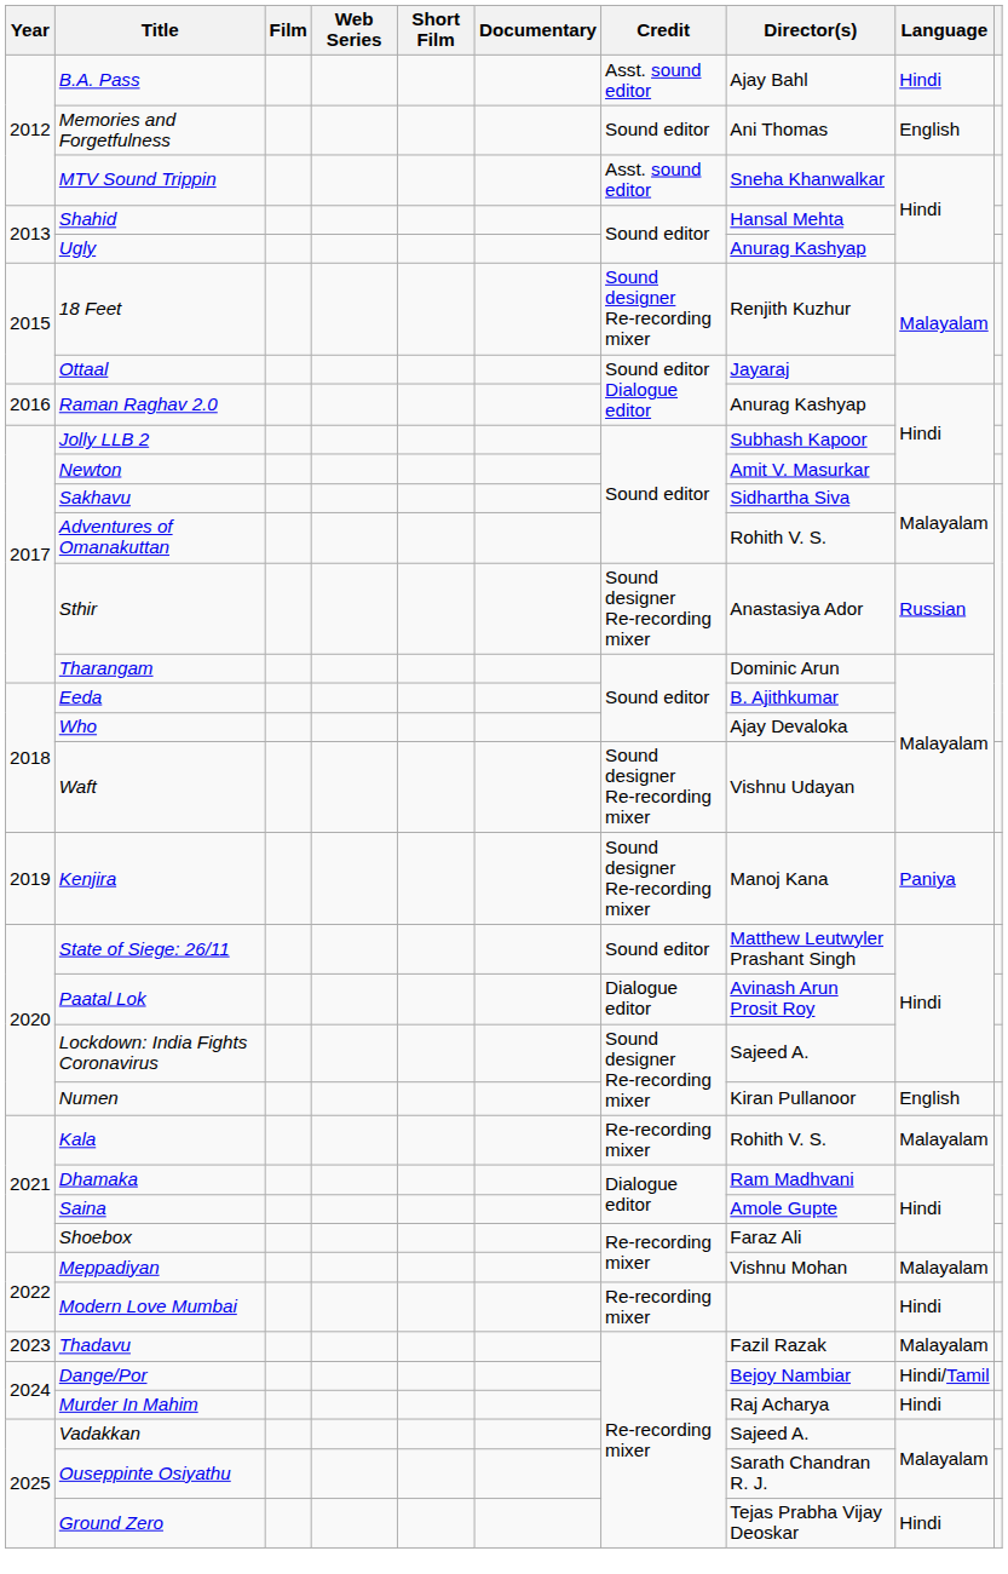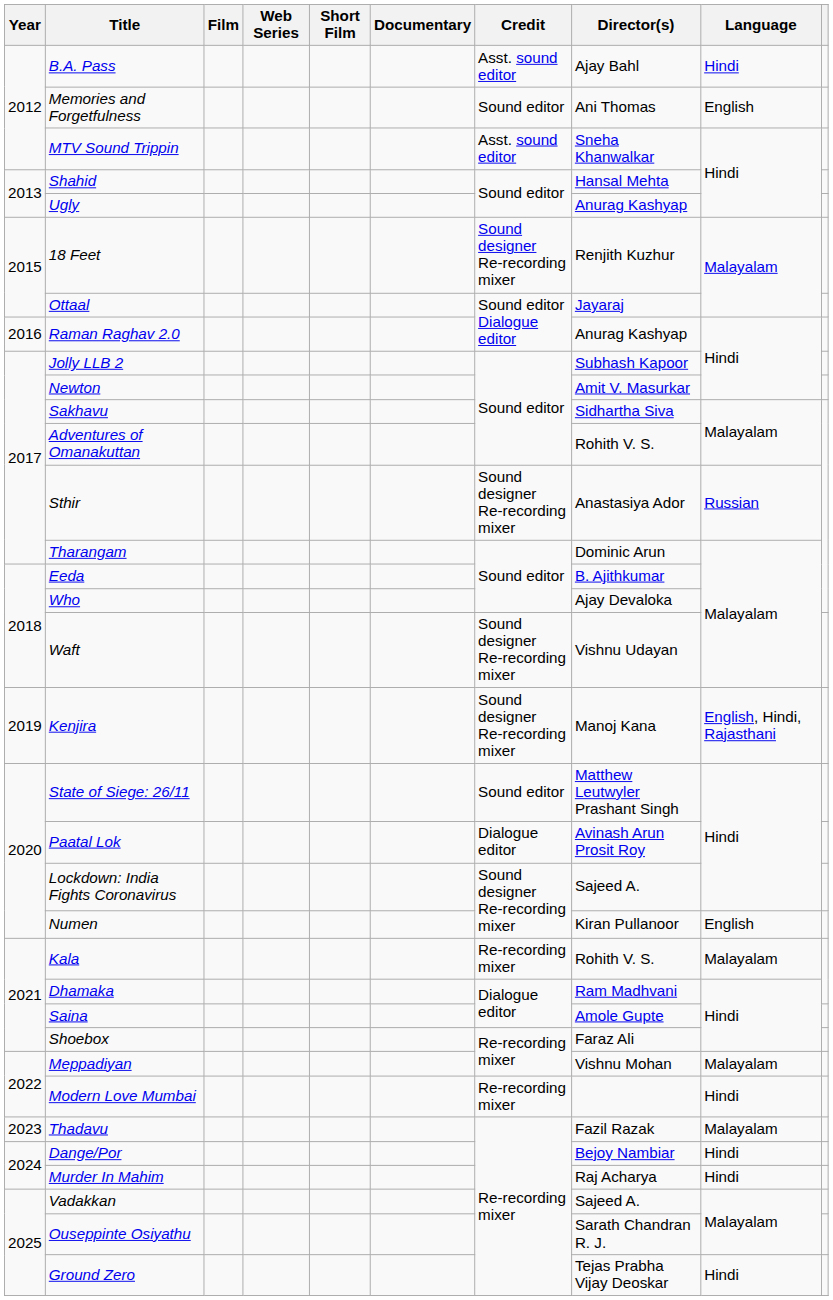 <table class="wikitable" border="2">
 <tr>
 <th>Year</th>
 <th>Title</th>
 <th>Film</th>
 <th>Web Series</th>
 <th>Short Film</th>
 <th>Documentary</th>
 <th>Credit</th>
 <th>Director(s)</th>
 <th>Language</th>
 <th></th>
 </tr>
 <tr>
 <td rowspan="3">2012</td>
 <td><em><a href='#'>B.A. Pass</a></em></td>
 <td></td>
 <td></td>
 <td></td>
 <td></td>
 <td>Asst. <a href='#'>sound editor</a></td>
 <td>Ajay Bahl</td>
 <td><a href='#'>Hindi</a></td>
 <td></td>
 </tr>
 <tr>
 <td><em>Memories and Forgetfulness</em></td>
 <td></td>
 <td></td>
 <td></td>
 <td></td>
 <td>Sound editor</td>
 <td>Ani Thomas</td>
 <td>English</td>
 <td></td>
 </tr>
 <tr>
 <td><em><a href='#'>MTV Sound Trippin</a></em></td>
 <td></td>
 <td></td>
 <td></td>
 <td></td>
 <td>Asst. <a href='#'>sound editor</a></td>
 <td><a href='#'>Sneha Khanwalkar</a></td>
 <td rowspan="3">Hindi</td>
 <td></td>
 </tr>
 <tr>
 <td rowspan="2">2013</td>
 <td><em><a href='#'>Shahid</a></em></td>
 <td></td>
 <td></td>
 <td></td>
 <td></td>
 <td rowspan="2">Sound editor</td>
 <td><a href='#'>Hansal Mehta</a></td>
 <td></td>
 </tr>
 <tr>
 <td><em><a href='#'>Ugly</a></em></td>
 <td></td>
 <td></td>
 <td></td>
 <td></td>
 <td><a href='#'>Anurag Kashyap</a></td>
 <td></td>
 </tr>
 <tr>
 <td rowspan="2">2015</td>
 <td><em>18 Feet</em></td>
 <td></td>
 <td></td>
 <td></td>
 <td></td>
 <td><a href='#'>Sound designer</a><br>Re-recording mixer</td>
 <td>Renjith Kuzhur</td>
 <td rowspan="2"><a href='#'>Malayalam</a></td>
 <td></td>
 </tr>
 <tr>
 <td><em><a href='#'>Ottaal</a></em></td>
 <td></td>
 <td></td>
 <td></td>
 <td></td>
 <td rowspan="2">Sound editor<br><a href='#'>Dialogue editor</a></td>
 <td><a href='#'>Jayaraj</a></td>
 <td></td>
 </tr>
 <tr>
 <td>2016</td>
 <td><em><a href='#'>Raman Raghav 2.0</a></em></td>
 <td></td>
 <td></td>
 <td></td>
 <td></td>
 <td>Anurag Kashyap</td>
 <td rowspan="3">Hindi</td>
 <td></td>
 </tr>
 <tr>
 <td rowspan="6">2017</td>
 <td><em><a href='#'>Jolly LLB 2</a></em></td>
 <td></td>
 <td></td>
 <td></td>
 <td></td>
 <td rowspan="4">Sound editor</td>
 <td><a href='#'>Subhash Kapoor</a></td>
 <td></td>
 </tr>
 <tr>
 <td><em><a href='#'>Newton</a></em></td>
 <td></td>
 <td></td>
 <td></td>
 <td></td>
 <td><a href='#'>Amit V. Masurkar</a></td>
 <td></td>
 </tr>
 <tr>
 <td><em><a href='#'>Sakhavu</a></em></td>
 <td></td>
 <td></td>
 <td></td>
 <td></td>
 <td><a href='#'>Sidhartha Siva</a></td>
 <td rowspan="2">Malayalam</td>
 <td rowspan="6"></td>
 </tr>
 <tr>
 <td><em><a href='#'>Adventures of Omanakuttan</a></em></td>
 <td></td>
 <td></td>
 <td></td>
 <td></td>
 <td>Rohith V. S.</td>
 </tr>
 <tr>
 <td><em>Sthir</em></td>
 <td></td>
 <td></td>
 <td></td>
 <td></td>
 <td>Sound designer<br>Re-recording mixer</td>
 <td>Anastasiya Ador</td>
 <td><a href='#'>Russian</a></td>
 </tr>
 <tr>
 <td><em><a href='#'>Tharangam</a></em></td>
 <td></td>
 <td></td>
 <td></td>
 <td></td>
 <td rowspan="3">Sound editor</td>
 <td>Dominic Arun</td>
 <td rowspan="4">Malayalam</td>
 </tr>
 <tr>
 <td rowspan="3">2018</td>
 <td><em><a href='#'>Eeda</a></em></td>
 <td></td>
 <td></td>
 <td></td>
 <td></td>
 <td><a href='#'>B. Ajithkumar</a></td>
 </tr>
 <tr>
 <td><em><a href='#'>Who</a></em></td>
 <td></td>
 <td></td>
 <td></td>
 <td></td>
 <td>Ajay Devaloka</td>
 </tr>
 <tr>
 <td><em>Waft</em></td>
 <td></td>
 <td></td>
 <td></td>
 <td></td>
 <td>Sound designer<br>Re-recording mixer</td>
 <td>Vishnu Udayan</td>
 <td></td>
 </tr>
 <tr>
 <td>2019</td>
 <td><em><a href='#'>Kenjira</a></em></td>
 <td></td>
 <td></td>
 <td></td>
 <td></td>
 <td>Sound designer<br>Re-recording mixer</td>
 <td>Manoj Kana</td>
-<td><a href='#'>Paniya</a></td>
+<td><a href='#'>English</a>, Hindi, <a href='#'>Rajasthani</a></td>
 <td></td>
 </tr>
 <tr>
 <td rowspan="4">2020</td>
 <td><em><a href='#'>State of Siege: 26/11</a></em></td>
 <td></td>
 <td></td>
 <td></td>
 <td></td>
 <td>Sound editor</td>
 <td><a href='#'>Matthew Leutwyler</a><br>Prashant Singh</td>
 <td rowspan="3">Hindi</td>
 <td></td>
 </tr>
 <tr>
 <td><em><a href='#'>Paatal Lok</a></em></td>
 <td></td>
 <td></td>
 <td></td>
 <td></td>
 <td>Dialogue editor</td>
 <td><a href='#'>Avinash Arun</a><br><a href='#'>Prosit Roy</a></td>
 <td></td>
 </tr>
 <tr>
 <td><em>Lockdown: India Fights Coronavirus</em></td>
 <td></td>
 <td></td>
 <td></td>
 <td></td>
 <td rowspan="2">Sound designer<br>Re-recording mixer</td>
 <td>Sajeed A.</td>
 <td></td>
 </tr>
 <tr>
 <td><em>Numen</em></td>
 <td></td>
 <td></td>
 <td></td>
 <td></td>
 <td>Kiran Pullanoor</td>
 <td>English</td>
 <td></td>
 </tr>
 <tr>
 <td rowspan="4">2021</td>
 <td><em><a href='#'>Kala</a></em></td>
 <td></td>
 <td></td>
 <td></td>
 <td></td>
 <td>Re-recording mixer</td>
 <td>Rohith V. S.</td>
 <td>Malayalam</td>
 <td rowspan="2"></td>
 </tr>
 <tr>
 <td><em><a href='#'>Dhamaka</a></em></td>
 <td></td>
 <td></td>
 <td></td>
 <td></td>
 <td rowspan="2">Dialogue editor</td>
 <td><a href='#'>Ram Madhvani</a></td>
 <td rowspan="3">Hindi</td>
 </tr>
 <tr>
 <td><em><a href='#'>Saina</a></em></td>
 <td></td>
 <td></td>
 <td></td>
 <td></td>
 <td><a href='#'>Amole Gupte</a></td>
 <td></td>
 </tr>
 <tr>
 <td><em>Shoebox</em></td>
 <td></td>
 <td></td>
 <td></td>
 <td></td>
 <td rowspan="2">Re-recording mixer</td>
 <td>Faraz Ali</td>
 <td></td>
 </tr>
 <tr>
 <td rowspan="2">2022</td>
 <td><em><a href='#'>Meppadiyan</a></em></td>
 <td></td>
 <td></td>
 <td></td>
 <td></td>
 <td>Vishnu Mohan</td>
 <td>Malayalam</td>
 <td></td>
 </tr>
 <tr>
 <td><em><a href='#'>Modern Love Mumbai</a></em></td>
 <td></td>
 <td></td>
 <td></td>
 <td></td>
 <td>Re-recording mixer</td>
 <td></td>
 <td>Hindi</td>
 <td></td>
 </tr>
 <tr>
 <td>2023</td>
 <td><em><a href='#'>Thadavu</a></em></td>
 <td></td>
 <td></td>
 <td></td>
 <td></td>
 <td rowspan="6">Re-recording mixer</td>
 <td>Fazil Razak</td>
 <td>Malayalam</td>
 <td></td>
 </tr>
 <tr>
 <td rowspan="2">2024</td>
 <td><em><a href='#'>Dange/Por</a></em></td>
 <td></td>
 <td></td>
 <td></td>
 <td></td>
 <td><a href='#'>Bejoy Nambiar</a></td>
-<td>Hindi/<a href='#'>Tamil</a></td>
+<td>Hindi</td>
 <td></td>
 </tr>
 <tr>
 <td><em><a href='#'>Murder In Mahim</a></em></td>
 <td></td>
 <td></td>
 <td></td>
 <td></td>
 <td>Raj Acharya</td>
 <td>Hindi</td>
 <td></td>
 </tr>
 <tr>
 <td rowspan="3">2025</td>
 <td><em>Vadakkan</em></td>
 <td></td>
 <td></td>
 <td></td>
 <td></td>
 <td>Sajeed A.</td>
 <td rowspan="2">Malayalam</td>
 <td></td>
 </tr>
 <tr>
 <td><em><a href='#'>Ouseppinte Osiyathu</a></em></td>
 <td></td>
 <td></td>
 <td></td>
 <td></td>
 <td>Sarath Chandran R. J.</td>
 <td></td>
 </tr>
 <tr>
 <td><em><a href='#'>Ground Zero</a></em></td>
 <td></td>
 <td></td>
 <td></td>
 <td></td>
 <td>Tejas Prabha Vijay Deoskar</td>
 <td>Hindi</td>
 <td></td>
 </tr>
 </table>
